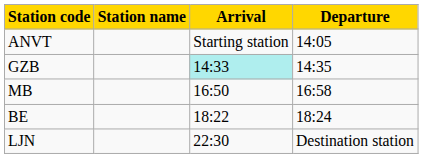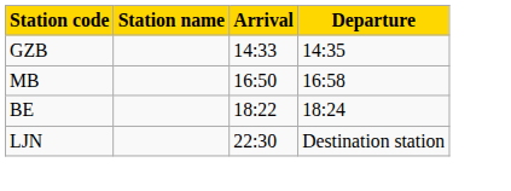 <table class="wikitable">
 <tr>
 <th style="background:gold;">Station code</th>
 <th ! style="background:gold;">Station name</th>
 <th ! style="background:gold;">Arrival</th>
 <th ! style="background:gold;">Departure</th>
 </tr>
 <tr>
-<td valign="top">ANVT</td>
-<td valign="top"></td>
-<td valign="top">Starting station</td>
-<td valign="top">14:05</td>
-</tr>
-<tr>
 <td valign="top">GZB</td>
 <td valign="top"></td>
-<td valign="top" style="background: paleturquoise;">14:33</td>
+<td valign="top">14:33</td>
 <td valign="top">14:35</td>
 </tr>
 <tr>
 <td valign="top">MB</td>
 <td valign="top"></td>
 <td valign="top">16:50</td>
 <td valign="top">16:58</td>
 </tr>
 <tr>
 <td valign="top">BE</td>
 <td valign="top"></td>
 <td valign="top">18:22</td>
 <td valign="top">18:24</td>
 </tr>
 <tr>
 <td valign="top">LJN</td>
 <td valign="top"></td>
 <td valign="top">22:30</td>
 <td valign="top">Destination station</td>
 </tr>
 </table>
